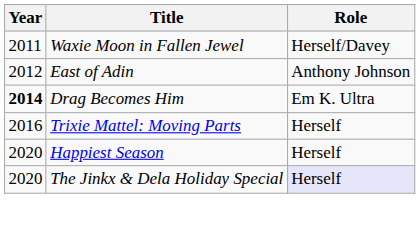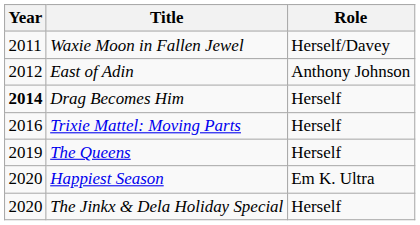 <table class="wikitable sortable">
 <tr>
 <th>Year</th>
 <th>Title</th>
 <th>Role</th>
 </tr>
 <tr>
 <td>2011</td>
 <td><em>Waxie Moon in Fallen Jewel</em></td>
 <td>Herself/Davey</td>
 </tr>
 <tr>
 <td>2012</td>
 <td><em>East of Adin</em></td>
 <td>Anthony Johnson</td>
 </tr>
 <tr>
 <td><strong>2014</strong></td>
 <td><em>Drag Becomes Him</em></td>
-<td>Em K. Ultra</td>
+<td>Herself</td>
 </tr>
 <tr>
 <td>2016</td>
 <td><em><a href='#'>Trixie Mattel: Moving Parts</a></em></td>
 <td>Herself</td>
 </tr>
 <tr>
-<td>2020</td>
-<td><em><a href='#'>Happiest Season</a></em></td>
+<td>2019</td>
+<td><em><a href='#'>The Queens</a></em></td>
 <td>Herself</td>
 </tr>
 <tr>
 <td>2020</td>
+<td><em><a href='#'>Happiest Season</a></em></td>
+<td>Em K. Ultra</td>
+</tr>
+<tr>
+<td>2020</td>
 <td><em>The Jinkx & Dela Holiday Special</em></td>
-<td style="background: lavender;">Herself</td>
+<td>Herself</td>
 </tr>
 </table>
